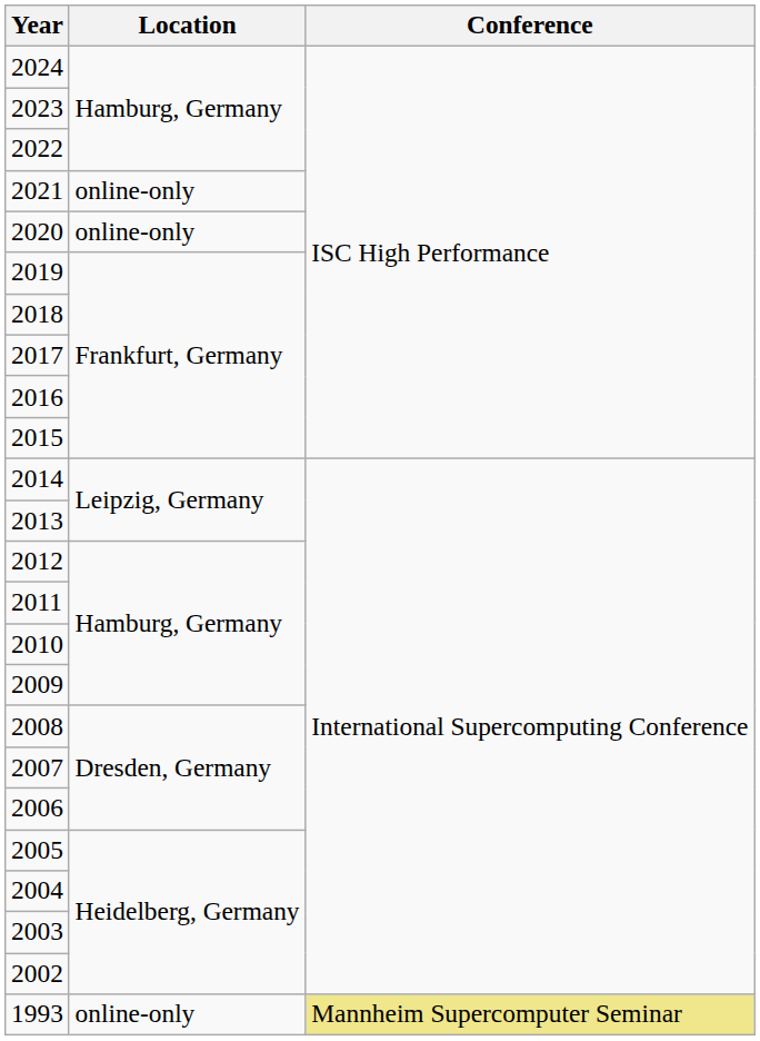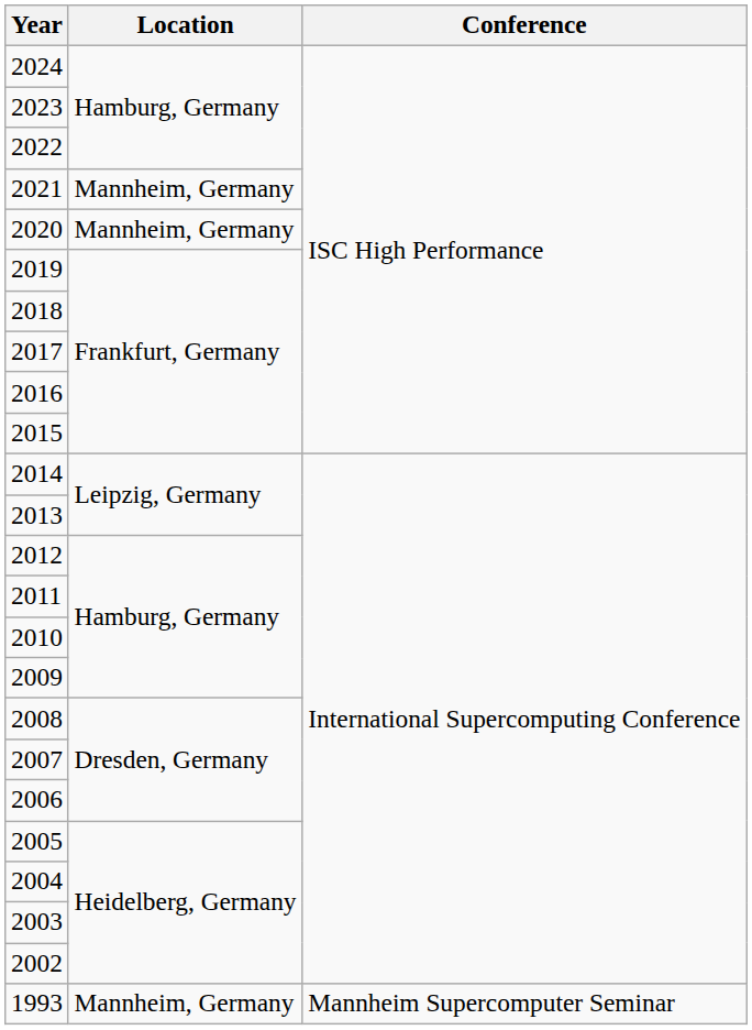 <table class="wikitable">
 <tr>
 <th>Year</th>
 <th>Location</th>
 <th>Conference</th>
 </tr>
 <tr>
 <td>2024</td>
 <td rowspan="3">Hamburg, Germany</td>
 <td rowspan="10">ISC High Performance</td>
 </tr>
 <tr>
 <td>2023</td>
 </tr>
 <tr>
 <td>2022</td>
 </tr>
 <tr>
 <td>2021</td>
-<td>online-only</td>
+<td>Mannheim, Germany</td>
 </tr>
 <tr>
 <td>2020</td>
-<td>online-only</td>
+<td>Mannheim, Germany</td>
 </tr>
 <tr>
 <td>2019</td>
 <td rowspan="5">Frankfurt, Germany</td>
 </tr>
 <tr>
 <td>2018</td>
 </tr>
 <tr>
 <td>2017</td>
 </tr>
 <tr>
 <td>2016</td>
 </tr>
 <tr>
 <td>2015</td>
 </tr>
 <tr>
 <td>2014</td>
 <td rowspan=2>Leipzig, Germany</td>
 <td rowspan="13">International Supercomputing Conference</td>
 </tr>
 <tr>
 <td>2013</td>
 </tr>
 <tr>
 <td>2012</td>
 <td rowspan=4>Hamburg, Germany</td>
 </tr>
 <tr>
 <td>2011</td>
 </tr>
 <tr>
 <td>2010</td>
 </tr>
 <tr>
 <td>2009</td>
 </tr>
 <tr>
 <td>2008</td>
 <td rowspan=3>Dresden, Germany</td>
 </tr>
 <tr>
 <td>2007</td>
 </tr>
 <tr>
 <td>2006</td>
 </tr>
 <tr>
 <td>2005</td>
 <td rowspan=4>Heidelberg, Germany</td>
 </tr>
 <tr>
 <td>2004</td>
 </tr>
 <tr>
 <td>2003</td>
 </tr>
 <tr>
 <td>2002</td>
 </tr>
 <tr>
 <td>1993</td>
-<td>online-only</td>
-<td style="background: khaki;">Mannheim Supercomputer Seminar</td>
+<td>Mannheim, Germany</td>
+<td>Mannheim Supercomputer Seminar</td>
 </tr>
 </table>
